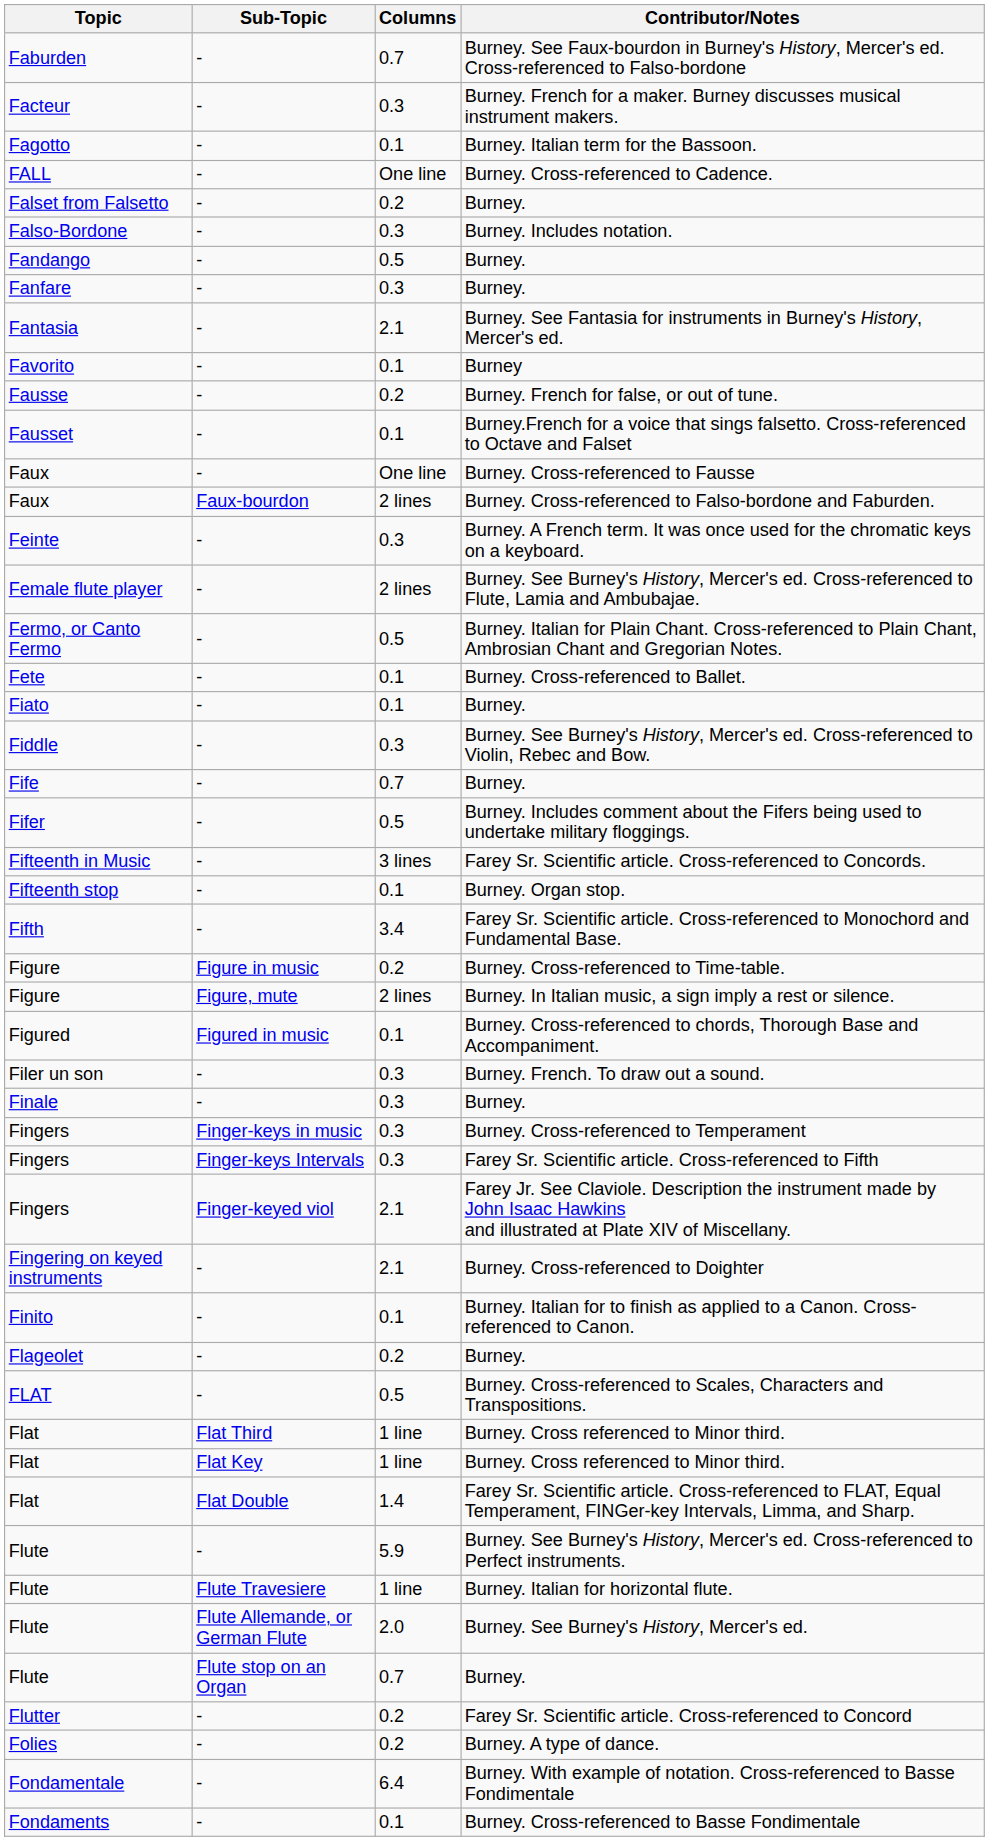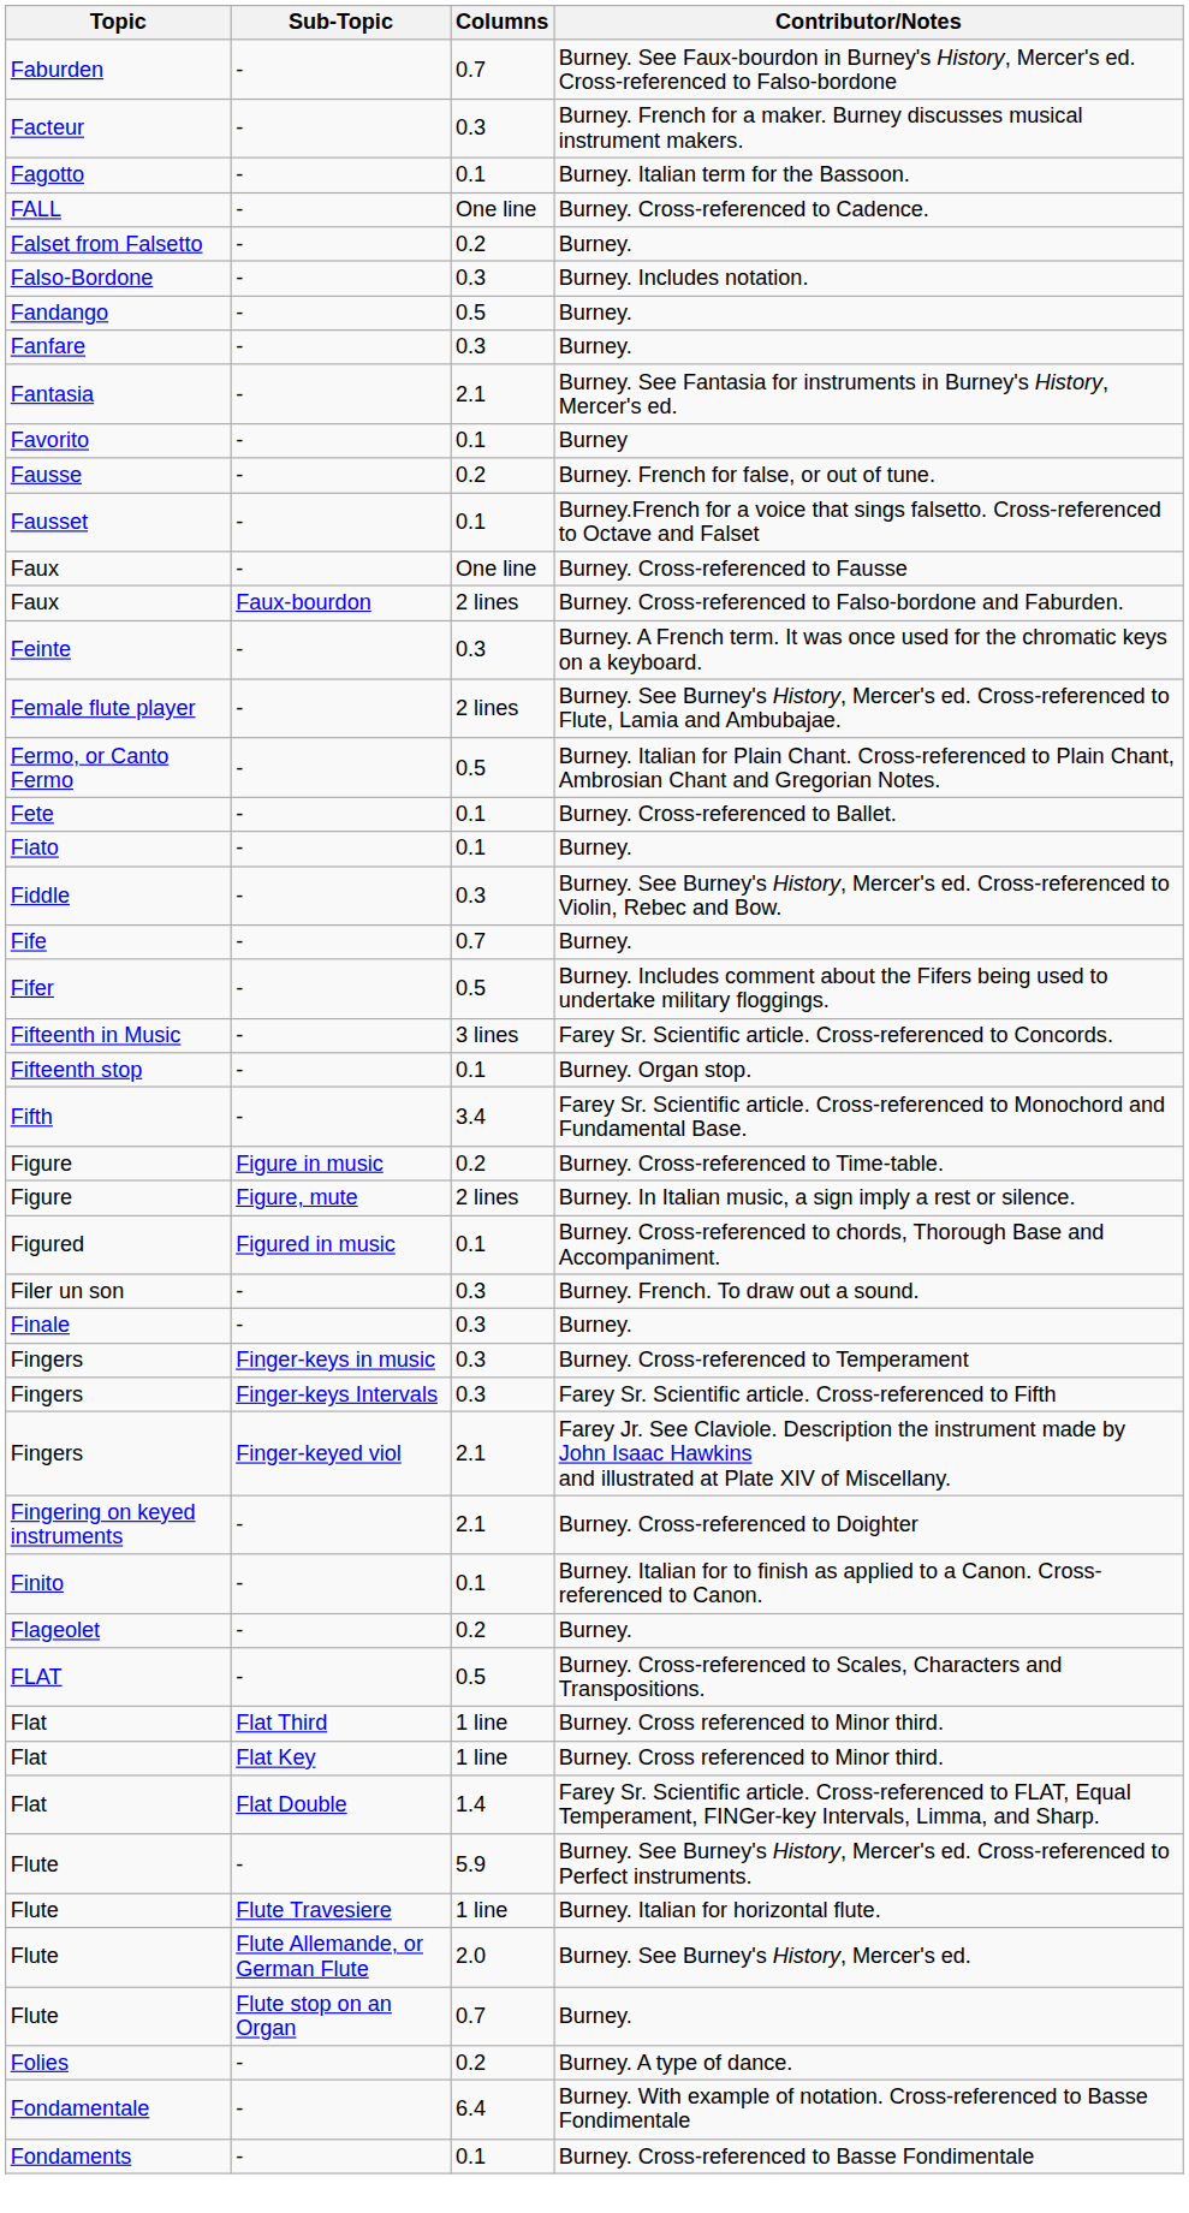 <table class="wikitable">
 <tr>
 <th>Topic</th>
 <th>Sub-Topic</th>
 <th>Columns</th>
 <th>Contributor/Notes</th>
 </tr>
 <tr>
 <td><a href='#'>Faburden</a></td>
 <td>-</td>
 <td>0.7</td>
 <td>Burney. See Faux-bourdon in Burney's <em>History</em>, Mercer's ed. Cross-referenced to Falso-bordone</td>
 </tr>
 <tr>
 <td><a href='#'>Facteur</a></td>
 <td>-</td>
 <td>0.3</td>
 <td>Burney. French for a maker. Burney discusses musical instrument makers.</td>
 </tr>
 <tr>
 <td><a href='#'>Fagotto</a></td>
 <td>-</td>
 <td>0.1</td>
 <td>Burney. Italian term for the Bassoon.</td>
 </tr>
 <tr>
 <td><a href='#'>FALL</a></td>
 <td>-</td>
 <td>One line</td>
 <td>Burney. Cross-referenced to Cadence.</td>
 </tr>
 <tr>
 <td><a href='#'>Falset from Falsetto</a></td>
 <td>-</td>
 <td>0.2</td>
 <td>Burney.</td>
 </tr>
 <tr>
 <td><a href='#'>Falso-Bordone</a></td>
 <td>-</td>
 <td>0.3</td>
 <td>Burney. Includes notation.</td>
 </tr>
 <tr>
 <td><a href='#'>Fandango</a></td>
 <td>-</td>
 <td>0.5</td>
 <td>Burney.</td>
 </tr>
 <tr>
 <td><a href='#'>Fanfare</a></td>
 <td>-</td>
 <td>0.3</td>
 <td>Burney.</td>
 </tr>
 <tr>
 <td><a href='#'>Fantasia</a></td>
 <td>-</td>
 <td>2.1</td>
 <td>Burney. See Fantasia for instruments in Burney's <em>History</em>, Mercer's ed.</td>
 </tr>
 <tr>
 <td><a href='#'>Favorito</a></td>
 <td>-</td>
 <td>0.1</td>
 <td>Burney</td>
 </tr>
 <tr>
 <td><a href='#'>Fausse</a></td>
 <td>-</td>
 <td>0.2</td>
 <td>Burney. French for false, or out of tune.</td>
 </tr>
 <tr>
 <td><a href='#'>Fausset</a></td>
 <td>-</td>
 <td>0.1</td>
 <td>Burney.French for a voice that sings falsetto. Cross-referenced to Octave and Falset</td>
 </tr>
 <tr>
 <td>Faux</td>
 <td>-</td>
 <td>One line</td>
 <td>Burney. Cross-referenced to Fausse</td>
 </tr>
 <tr>
 <td>Faux</td>
 <td><a href='#'>Faux-bourdon</a></td>
 <td>2 lines</td>
 <td>Burney. Cross-referenced to Falso-bordone and Faburden.</td>
 </tr>
 <tr>
 <td><a href='#'>Feinte</a></td>
 <td>-</td>
 <td>0.3</td>
 <td>Burney. A French term. It was once used for the chromatic keys on a keyboard.</td>
 </tr>
 <tr>
 <td><a href='#'>Female flute player</a></td>
 <td>-</td>
 <td>2 lines</td>
 <td>Burney. See Burney's <em>History</em>, Mercer's ed. Cross-referenced to Flute, Lamia and Ambubajae.</td>
 </tr>
 <tr>
 <td><a href='#'>Fermo, or Canto Fermo</a></td>
 <td>-</td>
 <td>0.5</td>
 <td>Burney. Italian for Plain Chant. Cross-referenced to Plain Chant, Ambrosian Chant and Gregorian Notes.</td>
 </tr>
 <tr>
 <td><a href='#'>Fete</a></td>
 <td>-</td>
 <td>0.1</td>
 <td>Burney. Cross-referenced to Ballet.</td>
 </tr>
 <tr>
 <td><a href='#'>Fiato</a></td>
 <td>-</td>
 <td>0.1</td>
 <td>Burney.</td>
 </tr>
 <tr>
 <td><a href='#'>Fiddle</a></td>
 <td>-</td>
 <td>0.3</td>
 <td>Burney. See Burney's <em>History</em>, Mercer's ed. Cross-referenced to Violin, Rebec and Bow.</td>
 </tr>
 <tr>
 <td><a href='#'>Fife</a></td>
 <td>-</td>
 <td>0.7</td>
 <td>Burney.</td>
 </tr>
 <tr>
 <td><a href='#'>Fifer</a></td>
 <td>-</td>
 <td>0.5</td>
 <td>Burney. Includes comment about the Fifers being used to undertake military floggings.</td>
 </tr>
 <tr>
 <td><a href='#'>Fifteenth in Music</a></td>
 <td>-</td>
 <td>3 lines</td>
 <td>Farey Sr. Scientific article. Cross-referenced to Concords.</td>
 </tr>
 <tr>
 <td><a href='#'>Fifteenth stop</a></td>
 <td>-</td>
 <td>0.1</td>
 <td>Burney. Organ stop.</td>
 </tr>
 <tr>
 <td><a href='#'>Fifth</a></td>
 <td>-</td>
 <td>3.4</td>
 <td>Farey Sr. Scientific article. Cross-referenced to Monochord and Fundamental Base.</td>
 </tr>
 <tr>
 <td>Figure</td>
 <td><a href='#'>Figure in music</a></td>
 <td>0.2</td>
 <td>Burney. Cross-referenced to Time-table.</td>
 </tr>
 <tr>
 <td>Figure</td>
 <td><a href='#'>Figure, mute</a></td>
 <td>2 lines</td>
 <td>Burney. In Italian music, a sign imply a rest or silence.</td>
 </tr>
 <tr>
 <td>Figured</td>
 <td><a href='#'>Figured in music</a></td>
 <td>0.1</td>
 <td>Burney. Cross-referenced to chords, Thorough Base and Accompaniment.</td>
 </tr>
 <tr>
 <td>Filer un son</td>
 <td>-</td>
 <td>0.3</td>
 <td>Burney. French. To draw out a sound.</td>
 </tr>
 <tr>
 <td><a href='#'>Finale</a></td>
 <td>-</td>
 <td>0.3</td>
 <td>Burney.</td>
 </tr>
 <tr>
 <td>Fingers</td>
 <td><a href='#'>Finger-keys in music</a></td>
 <td>0.3</td>
 <td>Burney. Cross-referenced to Temperament</td>
 </tr>
 <tr>
 <td>Fingers</td>
 <td><a href='#'>Finger-keys Intervals</a></td>
 <td>0.3</td>
 <td>Farey Sr. Scientific article. Cross-referenced to Fifth</td>
 </tr>
 <tr>
 <td>Fingers</td>
 <td><a href='#'>Finger-keyed viol</a></td>
 <td>2.1</td>
 <td>Farey Jr. See Claviole. Description the instrument made by <a href='#'>John Isaac Hawkins</a><br>and illustrated at Plate XIV of Miscellany.</td>
 </tr>
 <tr>
 <td><a href='#'>Fingering on keyed instruments</a></td>
 <td>-</td>
 <td>2.1</td>
 <td>Burney. Cross-referenced to Doighter</td>
 </tr>
 <tr>
 <td><a href='#'>Finito</a></td>
 <td>-</td>
 <td>0.1</td>
 <td>Burney. Italian for to finish as applied to a Canon. Cross-referenced to Canon.</td>
 </tr>
 <tr>
 <td><a href='#'>Flageolet</a></td>
 <td>-</td>
 <td>0.2</td>
 <td>Burney.</td>
 </tr>
 <tr>
 <td><a href='#'>FLAT</a></td>
 <td>-</td>
 <td>0.5</td>
 <td>Burney. Cross-referenced to Scales, Characters and Transpositions.</td>
 </tr>
 <tr>
 <td>Flat</td>
 <td><a href='#'>Flat Third</a></td>
 <td>1 line</td>
 <td>Burney. Cross referenced to Minor third.</td>
 </tr>
 <tr>
 <td>Flat</td>
 <td><a href='#'>Flat Key</a></td>
 <td>1 line</td>
 <td>Burney. Cross referenced to Minor third.</td>
 </tr>
 <tr>
 <td>Flat</td>
 <td><a href='#'>Flat Double</a></td>
 <td>1.4</td>
 <td>Farey Sr. Scientific article. Cross-referenced to FLAT, Equal Temperament, FINGer-key Intervals, Limma, and Sharp.</td>
 </tr>
 <tr>
 <td>Flute</td>
 <td>-</td>
 <td>5.9</td>
 <td>Burney. See Burney's <em>History</em>, Mercer's ed. Cross-referenced to Perfect instruments.</td>
 </tr>
 <tr>
 <td>Flute</td>
 <td><a href='#'>Flute Travesiere</a></td>
 <td>1 line</td>
 <td>Burney. Italian for horizontal flute.</td>
 </tr>
 <tr>
 <td>Flute</td>
 <td><a href='#'>Flute Allemande, or German Flute</a></td>
 <td>2.0</td>
 <td>Burney. See Burney's <em>History</em>, Mercer's ed.</td>
 </tr>
 <tr>
 <td>Flute</td>
 <td><a href='#'>Flute stop on an Organ</a></td>
 <td>0.7</td>
 <td>Burney.</td>
 </tr>
 <tr>
-<td><a href='#'>Flutter</a></td>
-<td>-</td>
-<td>0.2</td>
-<td>Farey Sr. Scientific article. Cross-referenced to Concord</td>
-</tr>
-<tr>
 <td><a href='#'>Folies</a></td>
 <td>-</td>
 <td>0.2</td>
 <td>Burney. A type of dance.</td>
 </tr>
 <tr>
 <td><a href='#'>Fondamentale</a></td>
 <td>-</td>
 <td>6.4</td>
 <td>Burney. With example of notation. Cross-referenced to Basse Fondimentale</td>
 </tr>
 <tr>
 <td><a href='#'>Fondaments</a></td>
 <td>-</td>
 <td>0.1</td>
 <td>Burney. Cross-referenced to Basse Fondimentale</td>
 </tr>
 </table>
